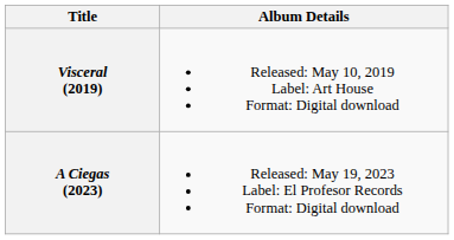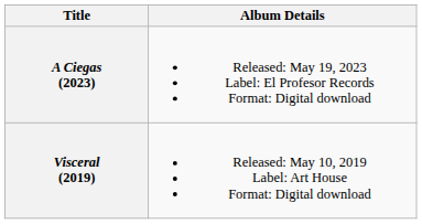 <table class="wikitable" style="text-align:center;">
 <tr>
 <th scope="col" style="width:10em;">Title</th>
 <th scope="col" style="width:19em;">Album Details</th>
 </tr>
 <tr>
+<th scope="row"><strong><em>A Ciegas</em></strong><br>(2023)</th>
+<td><br><ul><li>Released: May 19, 2023</li><li>Label: El Profesor Records</li><li>Format: Digital download</li></ul></td>
+</tr>
+<tr>
 <th scope="row"><strong><em>Visceral</em></strong><br>(2019)</th>
 <td><br><ul><li>Released: May 10, 2019</li><li>Label: Art House</li><li>Format: Digital download</li></ul></td>
 </tr>
-<tr>
-<th scope="row"><strong><em>A Ciegas</em></strong><br>(2023)</th>
-<td><br><ul><li>Released: May 19, 2023</li><li>Label: El Profesor Records</li><li>Format: Digital download</li></ul></td>
-</tr>
 </table>
